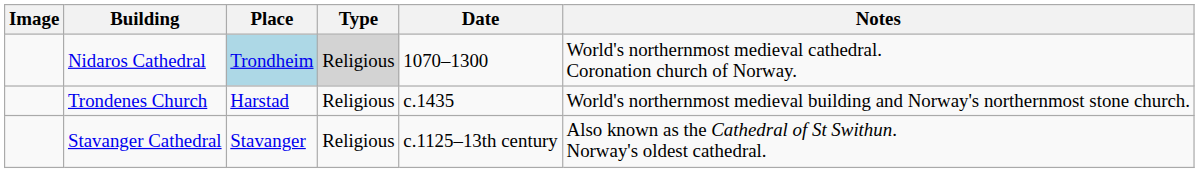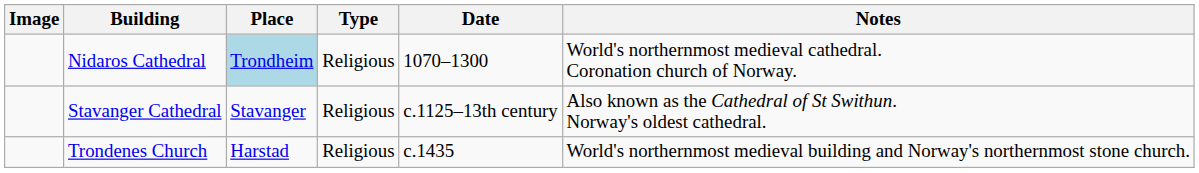 <table class="wikitable sortable mw-collapsible mw-collapsed">
 <tr>
 <th>Image</th>
 <th>Building</th>
 <th>Place</th>
 <th>Type</th>
 <th>Date</th>
 <th>Notes</th>
 </tr>
 <tr>
 <td></td>
 <td><a href='#'>Nidaros Cathedral</a></td>
 <td style="background: lightblue;"><a href='#'>Trondheim</a></td>
-<td style="background: lightgrey;">Religious</td>
+<td>Religious</td>
 <td>1070–1300</td>
 <td>World's northernmost medieval cathedral.<br>Coronation church of Norway.</td>
+</tr>
+<tr>
+<td></td>
+<td><a href='#'>Stavanger Cathedral</a></td>
+<td><a href='#'>Stavanger</a></td>
+<td>Religious</td>
+<td>c.1125–13th century</td>
+<td>Also known as the <em>Cathedral of St Swithun</em>.<br>Norway's oldest cathedral.</td>
 </tr>
 <tr>
 <td></td>
 <td><a href='#'>Trondenes Church</a></td>
 <td><a href='#'>Harstad</a></td>
 <td>Religious</td>
 <td>c.1435</td>
 <td>World's northernmost medieval building and Norway's northernmost stone church.</td>
 </tr>
-<tr>
-<td></td>
-<td><a href='#'>Stavanger Cathedral</a></td>
-<td><a href='#'>Stavanger</a></td>
-<td>Religious</td>
-<td>c.1125–13th century</td>
-<td>Also known as the <em>Cathedral of St Swithun</em>.<br>Norway's oldest cathedral.</td>
-</tr>
 </table>
